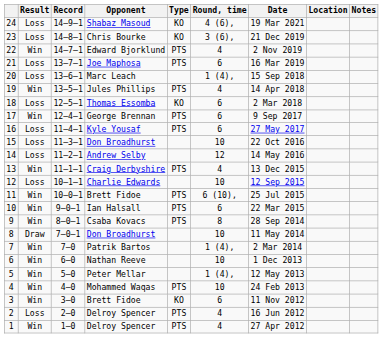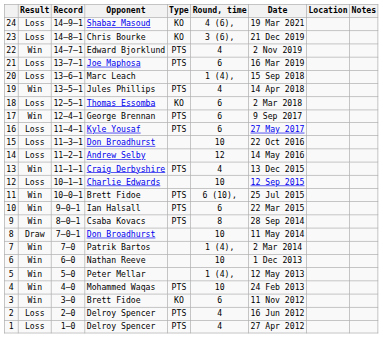 <table class="wikitable" style="text-align:center; font-size:95%">
 <tr>
 <th></th>
 <th>Result</th>
 <th>Record</th>
 <th>Opponent</th>
 <th>Type</th>
 <th>Round, time</th>
 <th>Date</th>
 <th>Location</th>
 <th>Notes</th>
 </tr>
 <tr>
 <td>24</td>
 <td>Loss</td>
 <td>14–9–1</td>
 <td style="text-align:left;"> <a href='#'>Shabaz Masoud</a></td>
 <td>KO</td>
 <td>4 (6), </td>
 <td>19 Mar 2021</td>
 <td style="text-align:left;"> </td>
 <td></td>
 </tr>
 <tr>
 <td>23</td>
 <td>Loss</td>
 <td>14–8–1</td>
 <td style="text-align:left;"> Chris Bourke</td>
 <td>KO</td>
 <td>3 (6), </td>
 <td>21 Dec 2019</td>
 <td style="text-align:left;"> </td>
 <td></td>
 </tr>
 <tr>
 <td>22</td>
 <td>Win</td>
 <td>14–7–1</td>
 <td style="text-align:left;"> 	Edward Bjorklund</td>
 <td>PTS</td>
 <td>4</td>
 <td>2 Nov 2019</td>
 <td style="text-align:left;"> </td>
 </tr>
 <tr>
 <td>21</td>
 <td>Loss</td>
 <td>13–7–1</td>
 <td style="text-align:left;"> <a href='#'>Joe Maphosa</a></td>
 <td>PTS</td>
 <td>6</td>
 <td>16 Mar 2019</td>
 <td style="text-align:left;"> </td>
 <td></td>
 </tr>
 <tr>
 <td>20</td>
 <td>Loss</td>
 <td>13–6–1</td>
 <td style="text-align:left;"> Marc Leach</td>
 <td></td>
 <td>1 (4), </td>
 <td>15 Sep 2018</td>
 <td style="text-align:left;"> </td>
 <td></td>
 </tr>
 <tr>
 <td>19</td>
 <td>Win</td>
 <td>13–5–1</td>
 <td style="text-align:left;"> Jules Phillips</td>
 <td>PTS</td>
 <td>4</td>
 <td>14 Apr 2018</td>
 <td style="text-align:left;"> </td>
 <td></td>
 </tr>
 <tr>
 <td>18</td>
 <td>Loss</td>
 <td>12–5–1</td>
 <td style="text-align:left;"> <a href='#'>Thomas Essomba</a></td>
 <td>KO</td>
 <td>6</td>
 <td>2 Mar 2018</td>
 <td style="text-align:left;"> </td>
 <td style="text-align:left;"></td>
 </tr>
 <tr>
 <td>17</td>
 <td>Win</td>
 <td>12–4–1</td>
 <td style="text-align:left;"> George Brennan</td>
 <td>PTS</td>
 <td>6</td>
 <td>9 Sep 2017</td>
 <td style="text-align:left;"> </td>
 <td></td>
 </tr>
 <tr>
 <td>16</td>
 <td>Loss</td>
 <td>11–4–1</td>
 <td style="text-align:left;"> <a href='#'>Kyle Yousaf</a></td>
 <td>PTS</td>
 <td>6</td>
 <td><a href='#'>27 May 2017</a></td>
 <td style="text-align:left;"> </td>
 <td></td>
 </tr>
 <tr>
 <td>15</td>
 <td>Loss</td>
 <td>11–3–1</td>
 <td style="text-align:left;"> <a href='#'>Don Broadhurst</a></td>
 <td></td>
 <td>10</td>
 <td>22 Oct 2016</td>
 <td style="text-align:left;"> </td>
 <td style="text-align:left;"></td>
 </tr>
 <tr>
 <td>14</td>
 <td>Loss</td>
 <td>11–2–1</td>
 <td style="text-align:left;"> <a href='#'>Andrew Selby</a></td>
 <td></td>
 <td>12</td>
 <td>14 May 2016</td>
 <td style="text-align:left;"> </td>
 <td style="text-align:left;"></td>
 </tr>
 <tr>
 <td>13</td>
 <td>Win</td>
 <td>11–1–1</td>
 <td style="text-align:left;"> <a href='#'>Craig Derbyshire</a></td>
 <td>PTS</td>
 <td>4</td>
 <td>13 Dec 2015</td>
 <td style="text-align:left;"> </td>
 <td></td>
 </tr>
 <tr>
 <td>12</td>
 <td>Loss</td>
 <td>10–1–1</td>
 <td style="text-align:left;"> <a href='#'>Charlie Edwards</a></td>
 <td></td>
 <td>10</td>
 <td><a href='#'>12 Sep 2015</a></td>
 <td style="text-align:left;"> </td>
 <td style="text-align:left;"></td>
 </tr>
 <tr>
 <td>11</td>
 <td>Win</td>
 <td>10–0–1</td>
 <td style="text-align:left;"> Brett Fidoe</td>
 <td>PTS</td>
 <td>6 (10), </td>
 <td>25 Jul 2015</td>
 <td style="text-align:left;"> </td>
 <td></td>
 </tr>
 <tr>
 <td>10</td>
 <td>Win</td>
 <td>9–0–1</td>
 <td style="text-align:left;"> Ian Halsall</td>
 <td>PTS</td>
 <td>6</td>
 <td>22 Mar 2015</td>
 <td style="text-align:left;"> </td>
 <td></td>
 </tr>
 <tr>
 <td>9</td>
 <td>Win</td>
 <td>8–0–1</td>
 <td style="text-align:left;"> Csaba Kovacs</td>
 <td>PTS</td>
 <td>8</td>
 <td>28 Sep 2014</td>
 <td style="text-align:left;"> </td>
 <td></td>
 </tr>
 <tr>
 <td>8</td>
 <td>Draw</td>
 <td>7–0–1</td>
 <td style="text-align:left;"> <a href='#'>Don Broadhurst</a></td>
 <td></td>
 <td>10</td>
 <td>11 May 2014</td>
 <td style="text-align:left;"> </td>
 <td style="text-align:left;"></td>
 </tr>
 <tr>
 <td>7</td>
 <td>Win</td>
 <td>7–0</td>
 <td style="text-align:left;"> Patrik Bartos</td>
 <td></td>
 <td>1 (4), </td>
 <td>2 Mar 2014</td>
 <td style="text-align:left;"> </td>
 <td></td>
 </tr>
 <tr>
 <td>6</td>
 <td>Win</td>
 <td>6–0</td>
 <td style="text-align:left;"> Nathan Reeve</td>
 <td></td>
 <td>10</td>
 <td>1 Dec 2013</td>
 <td style="text-align:left;"> </td>
 <td style="text-align:left;"></td>
 </tr>
 <tr>
 <td>5</td>
 <td>Win</td>
 <td>5–0</td>
 <td style="text-align:left;"> Peter Mellar</td>
 <td></td>
 <td>1 (4), </td>
 <td>12 May 2013</td>
 <td style="text-align:left;"> </td>
 <td></td>
 </tr>
 <tr>
 <td>4</td>
 <td>Win</td>
 <td>4–0</td>
 <td style="text-align:left;"> Mohammed Waqas</td>
 <td>PTS</td>
 <td>10</td>
 <td>24 Feb 2013</td>
 <td style="text-align:left;"> </td>
 <td style="text-align:left;"></td>
 </tr>
 <tr>
 <td>3</td>
 <td>Win</td>
 <td>3–0</td>
 <td style="text-align:left;"> Brett Fidoe</td>
 <td>KO</td>
 <td>6</td>
 <td>11 Nov 2012</td>
 <td style="text-align:left;"> </td>
 <td></td>
 </tr>
 <tr>
 <td>2</td>
 <td>Loss</td>
 <td>2–0</td>
 <td style="text-align:left;"> Delroy Spencer</td>
 <td>PTS</td>
 <td>4</td>
 <td>16 Jun 2012</td>
 <td style="text-align:left;"> </td>
 <td></td>
 </tr>
 <tr>
 <td>1</td>
-<td>Win</td>
+<td>Loss</td>
 <td>1–0</td>
 <td style="text-align:left;"> Delroy Spencer</td>
 <td>PTS</td>
 <td>4</td>
 <td>27 Apr 2012</td>
 <td style="text-align:left;"> </td>
 <td></td>
 </tr>
 </table>
